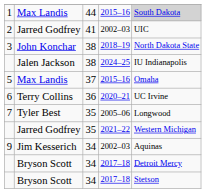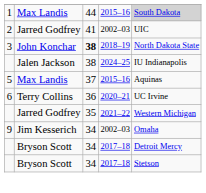 <table class="wikitable">
 <tr>
 </tr>
 <tr>
 <td>1</td>
 <td><a href='#'>Max Landis</a></td>
 <td>44</td>
 <td style="font-size:80%;"><a href='#'>2015–16</a></td>
 <td style="background: lightgrey; font-size:80%;"><a href='#'>South Dakota</a></td>
 </tr>
 <tr>
 <td>2</td>
 <td>Jarred Godfrey</td>
 <td>41</td>
 <td style="font-size:80%;">2002–03</td>
 <td style="font-size:80%;">UIC</td>
 </tr>
 <tr>
 <td>3</td>
 <td><a href='#'>John Konchar</a></td>
-<td>38</td>
+<td><strong>38</strong></td>
 <td style="font-size:80%;"><a href='#'>2018–19</a></td>
 <td style="font-size:80%;"><a href='#'>North Dakota State</a></td>
 </tr>
 <tr>
 <td></td>
 <td>Jalen Jackson</td>
 <td>38</td>
 <td style="font-size:80%;"><a href='#'>2024–25</a></td>
 <td style="font-size:80%;">IU Indianapolis</td>
 </tr>
 <tr>
 <td>5</td>
 <td><a href='#'>Max Landis</a></td>
 <td>37</td>
 <td style="font-size:80%;"><a href='#'>2015–16</a></td>
-<td style="font-size:80%;"><a href='#'>Omaha</a></td>
+<td style="font-size:80%;">Aquinas</td>
 </tr>
 <tr>
 <td>6</td>
 <td>Terry Collins</td>
 <td>36</td>
 <td style="font-size:80%;"><a href='#'>2020–21</a></td>
 <td style="font-size:80%;">UC Irvine</td>
-</tr>
-<tr>
-<td>7</td>
-<td>Tyler Best</td>
-<td>35</td>
-<td style="font-size:80%;">2005–06</td>
-<td style="font-size:80%;">Longwood</td>
 </tr>
 <tr>
 <td></td>
 <td>Jarred Godfrey</td>
 <td>35</td>
 <td style="font-size:80%;"><a href='#'>2021–22</a></td>
 <td style="font-size:80%;"><a href='#'>Western Michigan</a></td>
 </tr>
 <tr>
 <td>9</td>
 <td>Jim Kesserich</td>
 <td>34</td>
 <td style="font-size:80%;">2002–03</td>
-<td style="font-size:80%;">Aquinas</td>
+<td style="font-size:80%;"><a href='#'>Omaha</a></td>
 </tr>
 <tr>
 <td></td>
 <td>Bryson Scott</td>
 <td>34</td>
 <td style="font-size:80%;"><a href='#'>2017–18</a></td>
 <td style="font-size:80%;"><a href='#'>Detroit Mercy</a></td>
 </tr>
 <tr>
 <td></td>
 <td>Bryson Scott</td>
 <td>34</td>
 <td style="font-size:80%;"><a href='#'>2017–18</a></td>
 <td style="font-size:80%;"><a href='#'>Stetson</a></td>
 </tr>
 </table>
